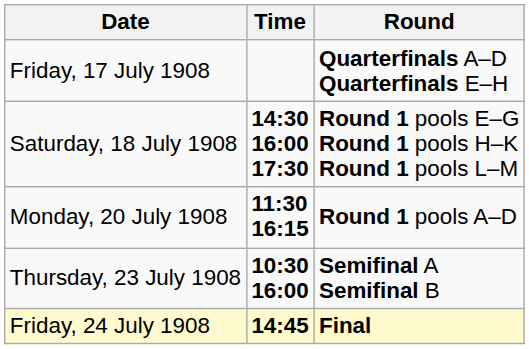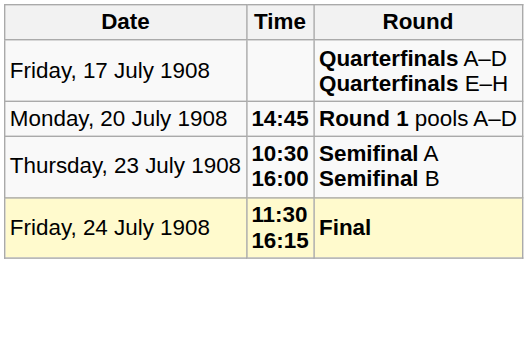 <table class="wikitable">
 <tr>
 <th>Date</th>
 <th>Time</th>
 <th>Round</th>
 </tr>
 <tr>
 <td>Friday, 17 July 1908</td>
 <td></td>
 <td><strong>Quarterfinals</strong> A–D<br><strong>Quarterfinals</strong> E–H</td>
 </tr>
 <tr>
-<td>Saturday, 18 July 1908</td>
-<td><strong>14:30</strong><br><strong>16:00</strong><br><strong>17:30</strong></td>
-<td><strong>Round 1</strong> pools E–G<br><strong>Round 1</strong> pools H–K<br><strong>Round 1</strong> pools L–M</td>
-</tr>
-<tr>
 <td>Monday, 20 July 1908</td>
-<td><strong>11:30</strong><br><strong>16:15</strong></td>
+<td><strong>14:45</strong></td>
 <td><strong>Round 1</strong> pools A–D</td>
 </tr>
 <tr>
 <td>Thursday, 23 July 1908</td>
 <td><strong>10:30</strong><br><strong>16:00</strong></td>
 <td><strong>Semifinal</strong> A<br><strong>Semifinal</strong> B</td>
 </tr>
 <tr style=background:lemonchiffon>
 <td>Friday, 24 July 1908</td>
-<td><strong>14:45</strong></td>
+<td><strong>11:30</strong><br><strong>16:15</strong></td>
 <td><strong>Final</strong></td>
 </tr>
 </table>
